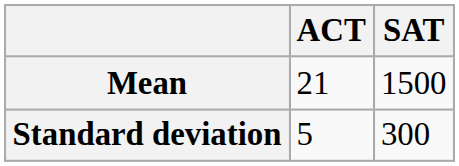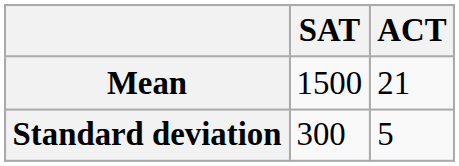 <table class="wikitable">
 <tr>
 <th></th>
+<th>SAT</th>
 <th>ACT</th>
-<th>SAT</th>
 </tr>
 <tr>
 <th>Mean</th>
+<td>1500</td>
 <td>21</td>
-<td>1500</td>
 </tr>
 <tr>
 <th>Standard deviation</th>
+<td>300</td>
 <td>5</td>
-<td>300</td>
 </tr>
 </table>
